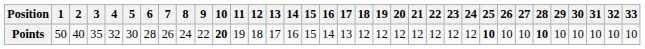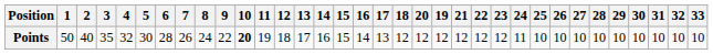 <table class="wikitable" style="font-size: 85%">
 <tr valign="top">
 <th>Position</th>
 <th>1</th>
 <th>2</th>
 <th>3</th>
 <th>4</th>
 <th>5</th>
 <th>6</th>
 <th>7</th>
 <th>8</th>
 <th>9</th>
 <th>10</th>
 <th>11</th>
 <th>12</th>
 <th>13</th>
 <th>14</th>
 <th>15</th>
 <th>16</th>
 <th>17</th>
 <th>18</th>
+<th>20</th>
 <th>19</th>
-<th>20</th>
 <th>21</th>
 <th>22</th>
 <th>23</th>
 <th>24</th>
 <th>25</th>
 <th>26</th>
 <th>27</th>
 <th>28</th>
 <th>29</th>
 <th>30</th>
 <th>31</th>
 <th>32</th>
 <th>33</th>
 </tr>
 <tr>
 <th>Points</th>
 <td>50</td>
 <td>40</td>
 <td>35</td>
 <td>32</td>
 <td>30</td>
 <td>28</td>
 <td>26</td>
 <td>24</td>
 <td>22</td>
 <td><strong>20</strong></td>
 <td>19</td>
 <td>18</td>
 <td>17</td>
 <td>16</td>
 <td>15</td>
 <td>14</td>
 <td>13</td>
 <td>12</td>
 <td>12</td>
 <td>12</td>
 <td>12</td>
 <td>12</td>
 <td>12</td>
-<td>12</td>
-<td><strong>10</strong></td>
+<td>11</td>
 <td>10</td>
 <td>10</td>
-<td><strong>10</strong></td>
+<td>10</td>
+<td>10</td>
 <td>10</td>
 <td>10</td>
 <td>10</td>
 <td>10</td>
 <td>10</td>
 </tr>
 </table>
